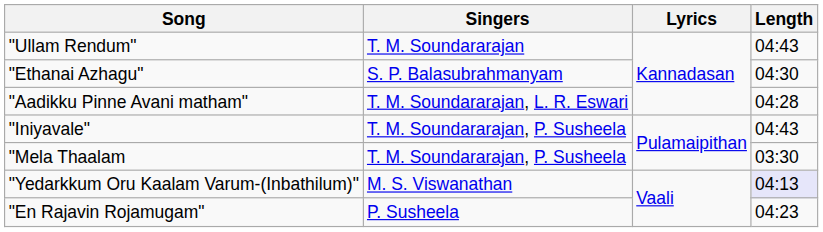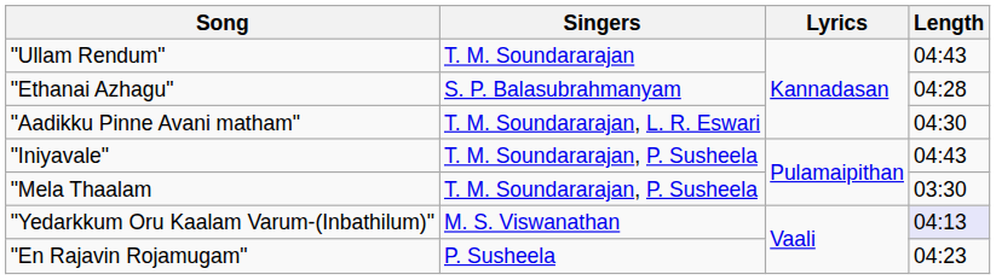 <table class="wikitable" style="font-size:95%;">
 <tr>
 <th>Song</th>
 <th>Singers</th>
 <th>Lyrics</th>
 <th>Length</th>
 </tr>
 <tr>
 <td>"Ullam Rendum"</td>
 <td><a href='#'>T. M. Soundararajan</a></td>
 <td rowspan=3><a href='#'>Kannadasan</a></td>
 <td>04:43</td>
 </tr>
 <tr>
 <td>"Ethanai Azhagu"</td>
 <td><a href='#'>S. P. Balasubrahmanyam</a></td>
-<td>04:30</td>
+<td>04:28</td>
 </tr>
 <tr>
 <td>"Aadikku Pinne Avani matham"</td>
 <td><a href='#'>T. M. Soundararajan</a>, <a href='#'>L. R. Eswari</a></td>
-<td>04:28</td>
+<td>04:30</td>
 </tr>
 <tr>
 <td>"Iniyavale"</td>
 <td><a href='#'>T. M. Soundararajan</a>, <a href='#'>P. Susheela</a></td>
 <td rowspan=2><a href='#'>Pulamaipithan</a></td>
 <td>04:43</td>
 </tr>
 <tr>
 <td>"Mela Thaalam</td>
 <td><a href='#'>T. M. Soundararajan</a>, <a href='#'>P. Susheela</a></td>
 <td>03:30</td>
 </tr>
 <tr>
 <td>"Yedarkkum Oru Kaalam Varum-(Inbathilum)"</td>
 <td><a href='#'>M. S. Viswanathan</a></td>
 <td rowspan=2><a href='#'>Vaali</a></td>
 <td style="background: lavender;">04:13</td>
 </tr>
 <tr>
 <td>"En Rajavin Rojamugam"</td>
 <td><a href='#'>P. Susheela</a></td>
 <td>04:23</td>
 </tr>
 </table>
